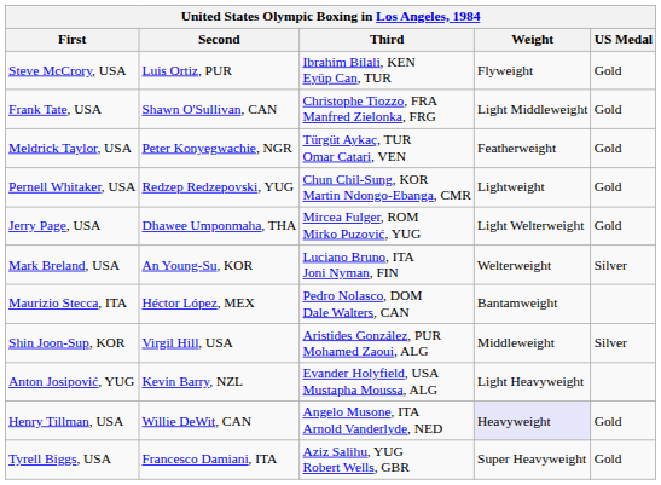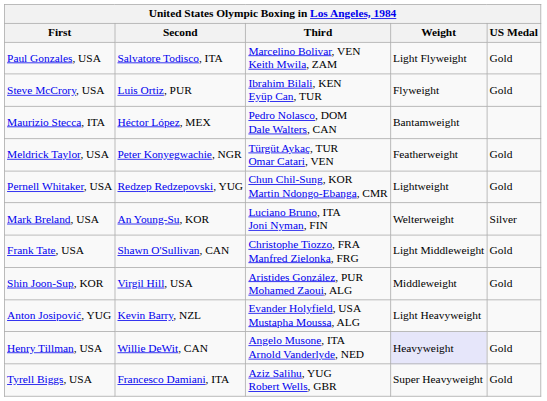 <table class="wikitable" style="font-size:90%">
 <tr>
 <th colspan=5>United States Olympic Boxing in <a href='#'>Los Angeles, 1984</a></th>
 </tr>
 <tr>
 <th>First</th>
 <th>Second</th>
 <th>Third</th>
 <th>Weight</th>
 <th> US Medal</th>
 </tr>
 <tr>
+<td><a href='#'>Paul Gonzales</a>, USA</td>
+<td><a href='#'>Salvatore Todisco</a>, ITA</td>
+<td><a href='#'>Marcelino Bolivar</a>, VEN <br> <a href='#'>Keith Mwila</a>, ZAM</td>
+<td>Light Flyweight</td>
+<td> Gold</td>
+</tr>
+<tr>
 <td><a href='#'>Steve McCrory</a>, USA</td>
 <td><a href='#'>Luis Ortiz</a>, PUR</td>
 <td><a href='#'>Ibrahim Bilali</a>, KEN <br> <a href='#'>Eyüp Can</a>, TUR</td>
 <td>Flyweight</td>
 <td> Gold</td>
 </tr>
 <tr>
-<td><a href='#'>Frank Tate</a>, USA</td>
-<td><a href='#'>Shawn O'Sullivan</a>, CAN</td>
-<td><a href='#'>Christophe Tiozzo</a>, FRA <br> <a href='#'>Manfred Zielonka</a>, FRG</td>
-<td>Light Middleweight</td>
-<td> Gold</td>
+<td><a href='#'>Maurizio Stecca</a>, ITA</td>
+<td><a href='#'>Héctor López</a>, MEX</td>
+<td><a href='#'>Pedro Nolasco</a>, DOM <br>  <a href='#'>Dale Walters</a>, CAN</td>
+<td>Bantamweight</td>
+<td></td>
 </tr>
 <tr>
 <td><a href='#'>Meldrick Taylor</a>, USA</td>
 <td><a href='#'>Peter Konyegwachie</a>, NGR</td>
 <td><a href='#'>Türgüt Aykaç</a>, TUR <br> <a href='#'>Omar Catari</a>, VEN</td>
 <td>Featherweight</td>
 <td> Gold</td>
 </tr>
 <tr>
 <td><a href='#'>Pernell Whitaker</a>, USA</td>
 <td><a href='#'>Redzep Redzepovski</a>, YUG</td>
 <td><a href='#'>Chun Chil-Sung</a>, KOR <br>  <a href='#'>Martin Ndongo-Ebanga</a>, CMR</td>
 <td>Lightweight</td>
 <td> Gold</td>
 </tr>
 <tr>
-<td><a href='#'>Jerry Page</a>, USA</td>
-<td><a href='#'>Dhawee Umponmaha</a>, THA</td>
-<td><a href='#'>Mircea Fulger</a>, ROM <br> <a href='#'>Mirko Puzović</a>, YUG</td>
-<td>Light Welterweight</td>
-<td> Gold</td>
-</tr>
-<tr>
 <td><a href='#'>Mark Breland</a>, USA</td>
 <td><a href='#'>An Young-Su</a>, KOR</td>
 <td><a href='#'>Luciano Bruno</a>, ITA <br> <a href='#'>Joni Nyman</a>, FIN</td>
 <td>Welterweight</td>
 <td> Silver</td>
 </tr>
 <tr>
-<td><a href='#'>Maurizio Stecca</a>, ITA</td>
-<td><a href='#'>Héctor López</a>, MEX</td>
-<td><a href='#'>Pedro Nolasco</a>, DOM <br>  <a href='#'>Dale Walters</a>, CAN</td>
-<td>Bantamweight</td>
-<td></td>
+<td><a href='#'>Frank Tate</a>, USA</td>
+<td><a href='#'>Shawn O'Sullivan</a>, CAN</td>
+<td><a href='#'>Christophe Tiozzo</a>, FRA <br> <a href='#'>Manfred Zielonka</a>, FRG</td>
+<td>Light Middleweight</td>
+<td> Gold</td>
 </tr>
 <tr>
 <td><a href='#'>Shin Joon-Sup</a>, KOR</td>
 <td><a href='#'>Virgil Hill</a>, USA</td>
 <td><a href='#'>Aristides González</a>, PUR <br> <a href='#'>Mohamed Zaoui</a>, ALG</td>
 <td>Middleweight</td>
-<td> Silver</td>
+<td> Gold</td>
 </tr>
 <tr>
 <td><a href='#'>Anton Josipović</a>, YUG</td>
 <td><a href='#'>Kevin Barry</a>, NZL</td>
 <td><a href='#'>Evander Holyfield</a>, USA <br> <a href='#'>Mustapha Moussa</a>, ALG</td>
 <td>Light Heavyweight</td>
 </tr>
 <tr>
 <td><a href='#'>Henry Tillman</a>, USA</td>
 <td><a href='#'>Willie DeWit</a>, CAN</td>
 <td><a href='#'>Angelo Musone</a>, ITA <br> <a href='#'>Arnold Vanderlyde</a>, NED</td>
 <td style="background: lavender;">Heavyweight</td>
 <td> Gold</td>
 </tr>
 <tr>
 <td><a href='#'>Tyrell Biggs</a>, USA</td>
 <td><a href='#'>Francesco Damiani</a>, ITA</td>
 <td><a href='#'>Aziz Salihu</a>, YUG <br> <a href='#'>Robert Wells</a>, GBR</td>
 <td>Super Heavyweight</td>
 <td> Gold</td>
 </tr>
 </table>
